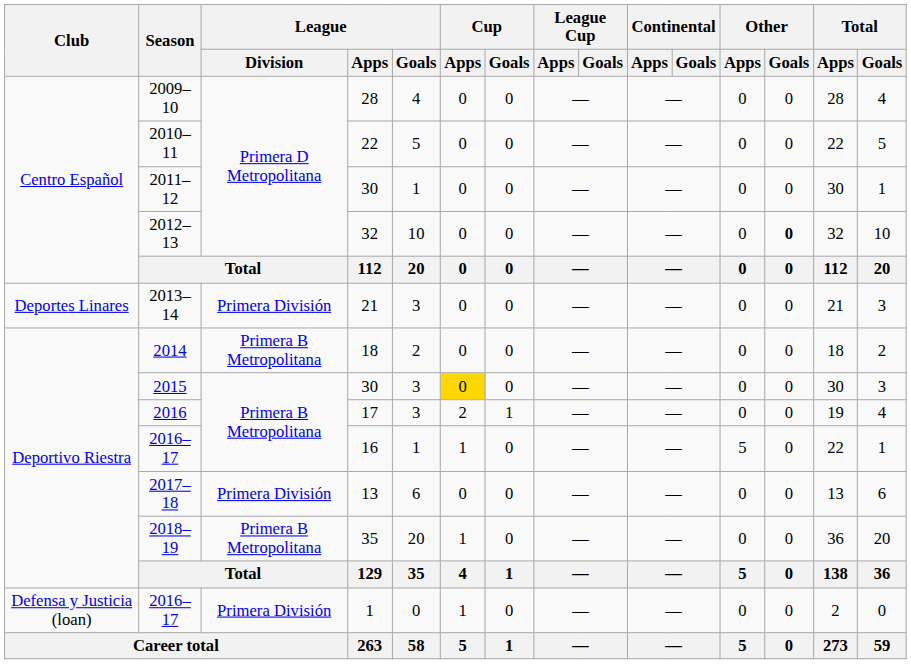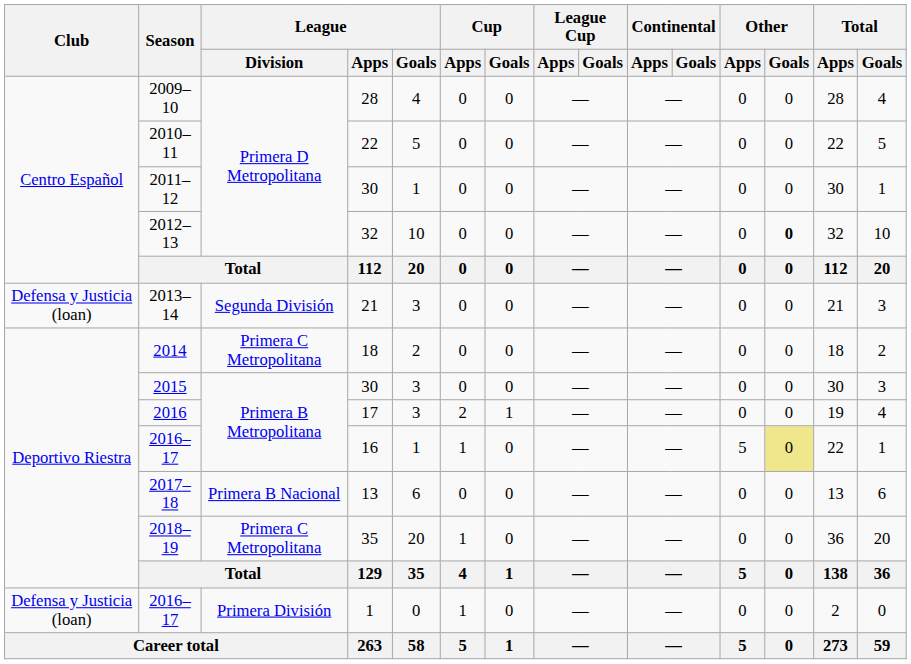 <table class="wikitable" style="text-align:center">
 <tr>
 <th rowspan="2">Club</th>
 <th rowspan="2">Season</th>
 <th colspan="3">League</th>
 <th colspan="2">Cup</th>
 <th colspan="2">League Cup</th>
 <th colspan="2">Continental</th>
 <th colspan="2">Other</th>
 <th colspan="2">Total</th>
 </tr>
 <tr>
 <th>Division</th>
 <th>Apps</th>
 <th>Goals</th>
 <th>Apps</th>
 <th>Goals</th>
 <th>Apps</th>
 <th>Goals</th>
 <th>Apps</th>
 <th>Goals</th>
 <th>Apps</th>
 <th>Goals</th>
 <th>Apps</th>
 <th>Goals</th>
 </tr>
 <tr>
 <td rowspan="5"><a href='#'>Centro Español</a></td>
 <td>2009–10</td>
 <td rowspan="4"><a href='#'>Primera D Metropolitana</a></td>
 <td>28</td>
 <td>4</td>
 <td>0</td>
 <td>0</td>
 <td colspan="2">—</td>
 <td colspan="2">—</td>
 <td>0</td>
 <td>0</td>
 <td>28</td>
 <td>4</td>
 </tr>
 <tr>
 <td>2010–11</td>
 <td>22</td>
 <td>5</td>
 <td>0</td>
 <td>0</td>
 <td colspan="2">—</td>
 <td colspan="2">—</td>
 <td>0</td>
 <td>0</td>
 <td>22</td>
 <td>5</td>
 </tr>
 <tr>
 <td>2011–12</td>
 <td>30</td>
 <td>1</td>
 <td>0</td>
 <td>0</td>
 <td colspan="2">—</td>
 <td colspan="2">—</td>
 <td>0</td>
 <td>0</td>
 <td>30</td>
 <td>1</td>
 </tr>
 <tr>
 <td>2012–13</td>
 <td>32</td>
 <td>10</td>
 <td>0</td>
 <td>0</td>
 <td colspan="2">—</td>
 <td colspan="2">—</td>
 <td>0</td>
 <td><strong>0</strong></td>
 <td>32</td>
 <td>10</td>
 </tr>
 <tr>
 <th colspan="2">Total</th>
 <th>112</th>
 <th>20</th>
 <th>0</th>
 <th>0</th>
 <th colspan="2">—</th>
 <th colspan="2">—</th>
 <th>0</th>
 <th>0</th>
 <th>112</th>
 <th>20</th>
 </tr>
 <tr>
-<td rowspan="1"><a href='#'>Deportes Linares</a></td>
+<td rowspan="1"><a href='#'>Defensa y Justicia</a> (loan)</td>
 <td>2013–14</td>
-<td rowspan="1"><a href='#'>Primera División</a></td>
+<td rowspan="1"><a href='#'>Segunda División</a></td>
 <td>21</td>
 <td>3</td>
 <td>0</td>
 <td>0</td>
 <td colspan="2">—</td>
 <td colspan="2">—</td>
 <td>0</td>
 <td>0</td>
 <td>21</td>
 <td>3</td>
 </tr>
 <tr>
 <td rowspan="7"><a href='#'>Deportivo Riestra</a></td>
 <td><a href='#'>2014</a></td>
-<td rowspan="1"><a href='#'>Primera B Metropolitana</a></td>
+<td rowspan="1"><a href='#'>Primera C Metropolitana</a></td>
 <td>18</td>
 <td>2</td>
 <td>0</td>
 <td>0</td>
 <td colspan="2">—</td>
 <td colspan="2">—</td>
 <td>0</td>
 <td>0</td>
 <td>18</td>
 <td>2</td>
 </tr>
 <tr>
 <td><a href='#'>2015</a></td>
 <td rowspan="3"><a href='#'>Primera B Metropolitana</a></td>
 <td>30</td>
 <td>3</td>
-<td style="background: gold;">0</td>
+<td>0</td>
 <td>0</td>
 <td colspan="2">—</td>
 <td colspan="2">—</td>
 <td>0</td>
 <td>0</td>
 <td>30</td>
 <td>3</td>
 </tr>
 <tr>
 <td><a href='#'>2016</a></td>
 <td>17</td>
 <td>3</td>
 <td>2</td>
 <td>1</td>
 <td colspan="2">—</td>
 <td colspan="2">—</td>
 <td>0</td>
 <td>0</td>
 <td>19</td>
 <td>4</td>
 </tr>
 <tr>
 <td><a href='#'>2016–17</a></td>
 <td>16</td>
 <td>1</td>
 <td>1</td>
 <td>0</td>
 <td colspan="2">—</td>
 <td colspan="2">—</td>
 <td>5</td>
-<td>0</td>
+<td style="background: khaki;">0</td>
 <td>22</td>
 <td>1</td>
 </tr>
 <tr>
 <td><a href='#'>2017–18</a></td>
-<td rowspan="1"><a href='#'>Primera División</a></td>
+<td rowspan="1"><a href='#'>Primera B Nacional</a></td>
 <td>13</td>
 <td>6</td>
 <td>0</td>
 <td>0</td>
 <td colspan="2">—</td>
 <td colspan="2">—</td>
 <td>0</td>
 <td>0</td>
 <td>13</td>
 <td>6</td>
 </tr>
 <tr>
 <td><a href='#'>2018–19</a></td>
-<td rowspan="1"><a href='#'>Primera B Metropolitana</a></td>
+<td rowspan="1"><a href='#'>Primera C Metropolitana</a></td>
 <td>35</td>
 <td>20</td>
 <td>1</td>
 <td>0</td>
 <td colspan="2">—</td>
 <td colspan="2">—</td>
 <td>0</td>
 <td>0</td>
 <td>36</td>
 <td>20</td>
 </tr>
 <tr>
 <th colspan="2">Total</th>
 <th>129</th>
 <th>35</th>
 <th>4</th>
 <th>1</th>
 <th colspan="2">—</th>
 <th colspan="2">—</th>
 <th>5</th>
 <th>0</th>
 <th>138</th>
 <th>36</th>
 </tr>
 <tr>
 <td rowspan="1"><a href='#'>Defensa y Justicia</a> (loan)</td>
 <td><a href='#'>2016–17</a></td>
 <td rowspan="1"><a href='#'>Primera División</a></td>
 <td>1</td>
 <td>0</td>
 <td>1</td>
 <td>0</td>
 <td colspan="2">—</td>
 <td colspan="2">—</td>
 <td>0</td>
 <td>0</td>
 <td>2</td>
 <td>0</td>
 </tr>
 <tr>
 <th colspan="3">Career total</th>
 <th>263</th>
 <th>58</th>
 <th>5</th>
 <th>1</th>
 <th colspan="2">—</th>
 <th colspan="2">—</th>
 <th>5</th>
 <th>0</th>
 <th>273</th>
 <th>59</th>
 </tr>
 </table>
